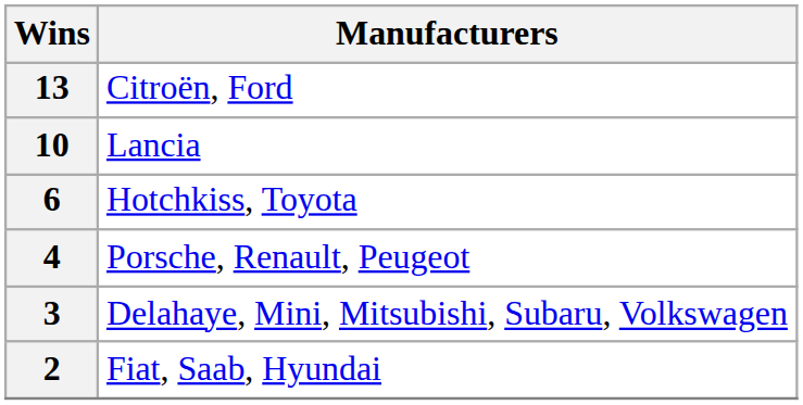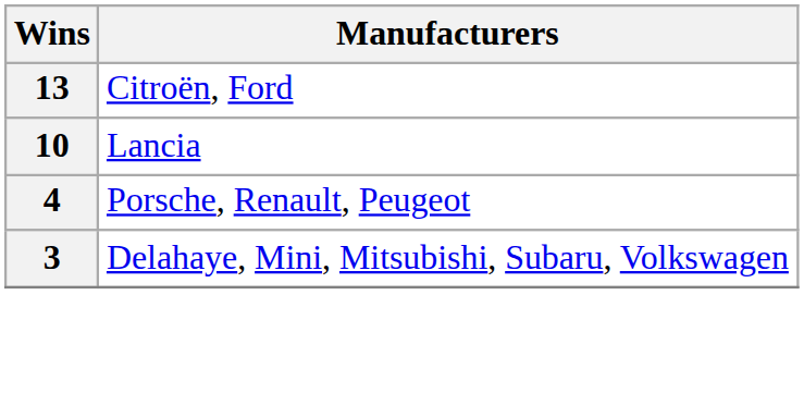 <table class="wikitable sortable" style="font-size:87%; text-align:left; border:grey solid 1px; border-collapse:collapse; background:#ffffff;">
 <tr>
 <th>Wins</th>
 <th>Manufacturers</th>
 </tr>
 <tr>
 <th>13</th>
 <td><a href='#'>Citroën</a>, <a href='#'>Ford</a></td>
 </tr>
 <tr>
 <th>10</th>
 <td><a href='#'>Lancia</a></td>
 </tr>
 <tr>
-<th>6</th>
-<td><a href='#'>Hotchkiss</a>, <a href='#'>Toyota</a></td>
-</tr>
-<tr>
 <th>4</th>
 <td><a href='#'>Porsche</a>, <a href='#'>Renault</a>, <a href='#'>Peugeot</a></td>
 </tr>
 <tr>
 <th>3</th>
 <td><a href='#'>Delahaye</a>, <a href='#'>Mini</a>, <a href='#'>Mitsubishi</a>, <a href='#'>Subaru</a>, <a href='#'>Volkswagen</a></td>
 </tr>
 <tr>
-<th>2</th>
-<td><a href='#'>Fiat</a>, <a href='#'>Saab</a>, <a href='#'>Hyundai</a></td>
-</tr>
-<tr>
 </tr>
 </table>
